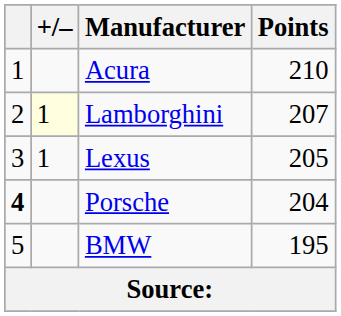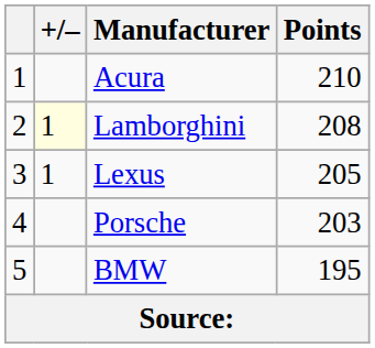 <table class="wikitable" style="font-size: 95%;">
 <tr>
 <th scope="col"></th>
 <th scope="col">+/–</th>
 <th scope="col">Manufacturer</th>
 <th scope="col">Points</th>
 </tr>
 <tr>
 <td align=center>1</td>
 <td align="left"></td>
 <td> <a href='#'>Acura</a></td>
 <td align=right>210</td>
 </tr>
 <tr>
 <td align=center>2</td>
 <td align="left" style="background: lightyellow;"> 1</td>
 <td> <a href='#'>Lamborghini</a></td>
-<td align=right>207</td>
+<td align=right>208</td>
 </tr>
 <tr>
 <td align=center>3</td>
 <td align="left"> 1</td>
 <td> <a href='#'>Lexus</a></td>
 <td align=right>205</td>
 </tr>
 <tr>
-<td align=center><strong>4</strong></td>
+<td align=center>4</td>
 <td align="left"></td>
 <td> <a href='#'>Porsche</a></td>
-<td align=right>204</td>
+<td align=right>203</td>
 </tr>
 <tr>
 <td align=center>5</td>
 <td align="left"></td>
 <td> <a href='#'>BMW</a></td>
 <td align=right>195</td>
 </tr>
 <tr>
 <th colspan=5>Source:</th>
 </tr>
 </table>
